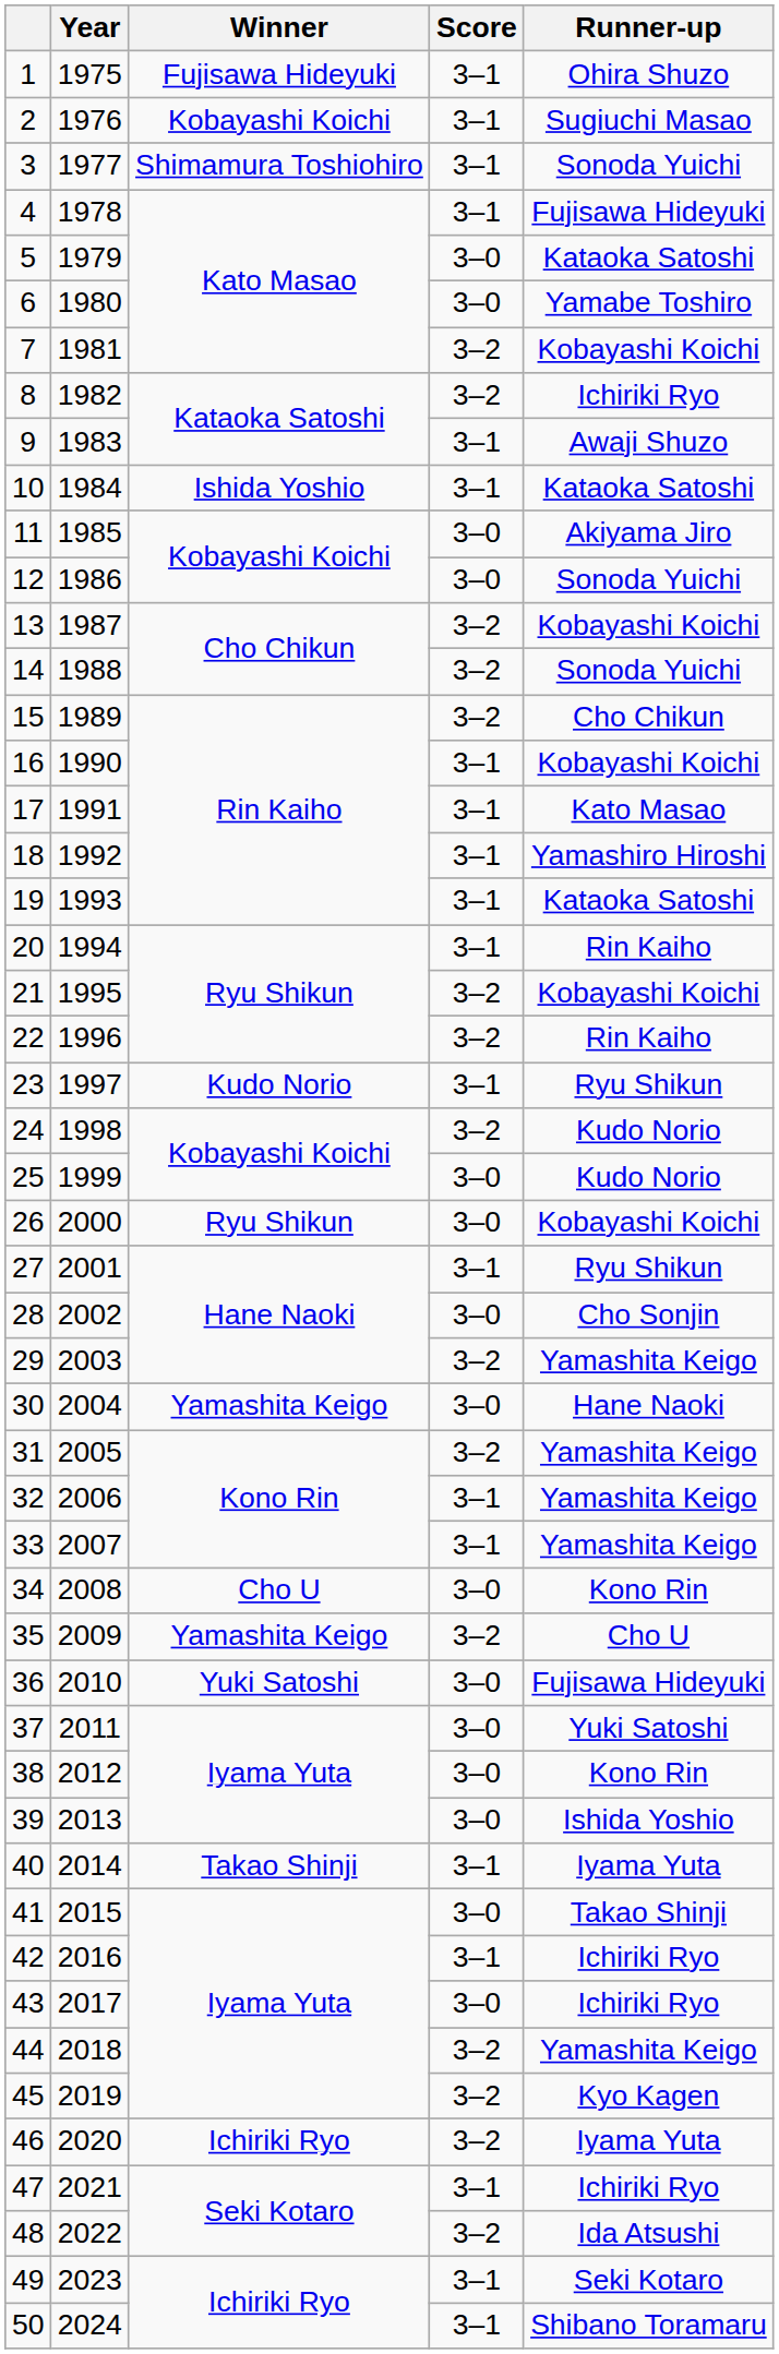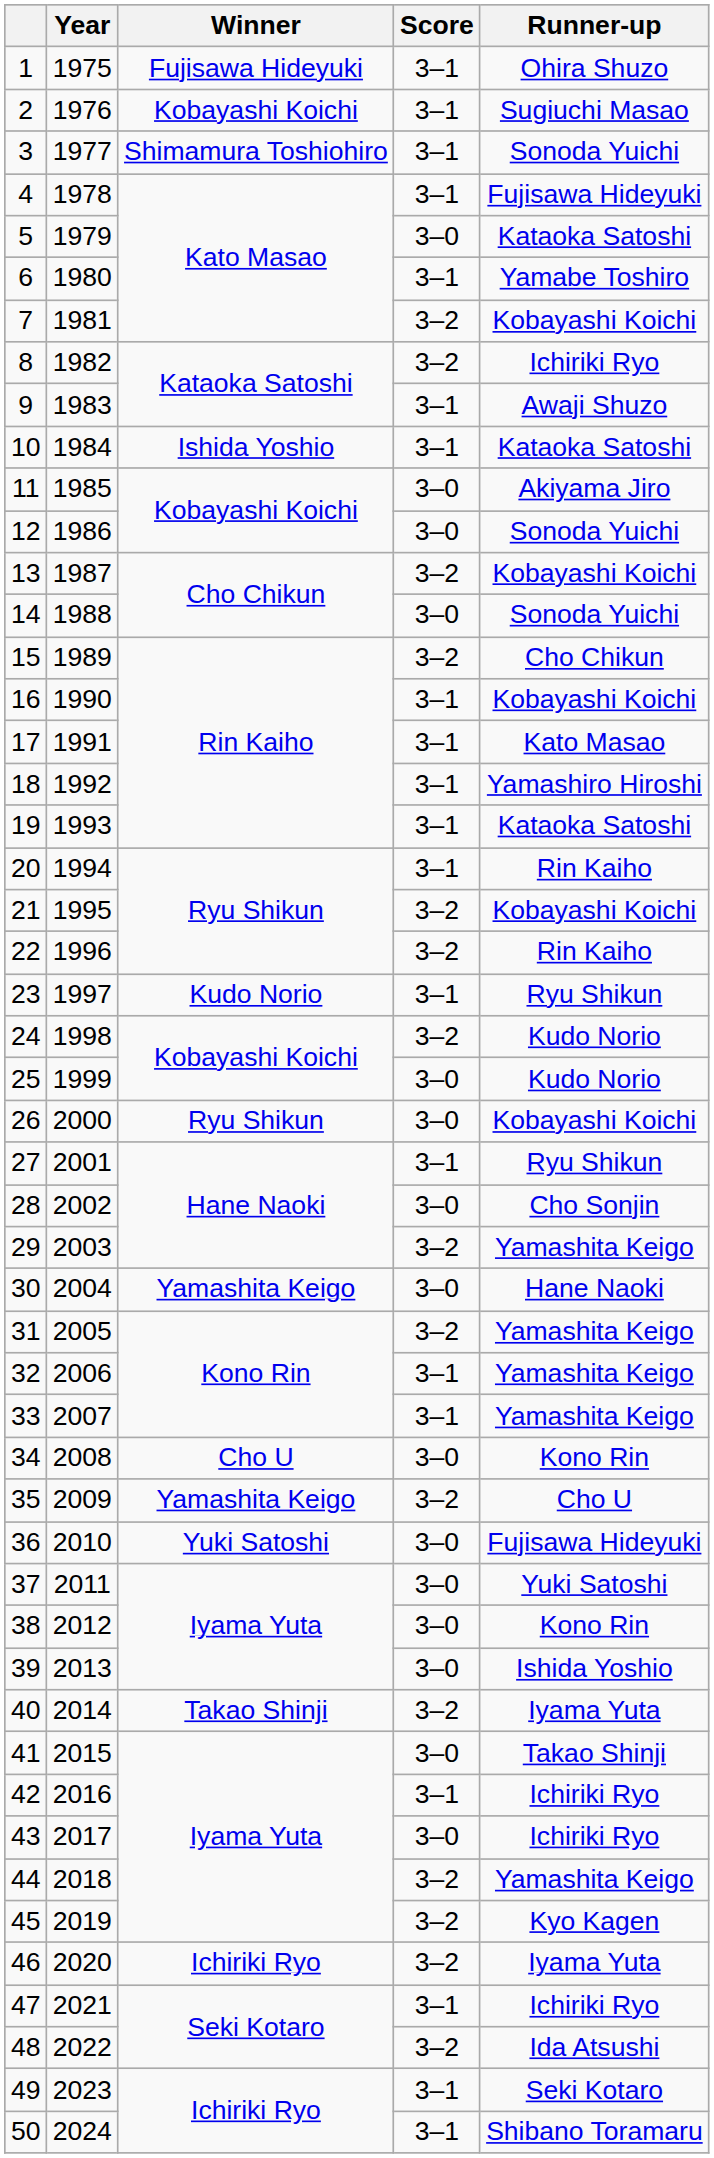 <table class="wikitable sortable" style="text-align: center;">
 <tr>
 <th></th>
 <th>Year</th>
 <th>Winner</th>
 <th>Score</th>
 <th>Runner-up</th>
 </tr>
 <tr>
 <td>1</td>
 <td>1975</td>
 <td><a href='#'>Fujisawa Hideyuki</a></td>
 <td>3–1</td>
 <td><a href='#'>Ohira Shuzo</a></td>
 </tr>
 <tr>
 <td>2</td>
 <td>1976</td>
 <td><a href='#'>Kobayashi Koichi</a></td>
 <td>3–1</td>
 <td><a href='#'>Sugiuchi Masao</a></td>
 </tr>
 <tr>
 <td>3</td>
 <td>1977</td>
 <td><a href='#'>Shimamura Toshiohiro</a></td>
 <td>3–1</td>
 <td><a href='#'>Sonoda Yuichi</a></td>
 </tr>
 <tr>
 <td>4</td>
 <td>1978</td>
 <td rowspan=4><a href='#'>Kato Masao</a></td>
 <td>3–1</td>
 <td><a href='#'>Fujisawa Hideyuki</a></td>
 </tr>
 <tr>
 <td>5</td>
 <td>1979</td>
 <td>3–0</td>
 <td><a href='#'>Kataoka Satoshi</a></td>
 </tr>
 <tr>
 <td>6</td>
 <td>1980</td>
-<td>3–0</td>
+<td>3–1</td>
 <td><a href='#'>Yamabe Toshiro</a></td>
 </tr>
 <tr>
 <td>7</td>
 <td>1981</td>
 <td>3–2</td>
 <td><a href='#'>Kobayashi Koichi</a></td>
 </tr>
 <tr>
 <td>8</td>
 <td>1982</td>
 <td rowspan=2><a href='#'>Kataoka Satoshi</a></td>
 <td>3–2</td>
 <td><a href='#'>Ichiriki Ryo</a></td>
 </tr>
 <tr>
 <td>9</td>
 <td>1983</td>
 <td>3–1</td>
 <td><a href='#'>Awaji Shuzo</a></td>
 </tr>
 <tr>
 <td>10</td>
 <td>1984</td>
 <td><a href='#'>Ishida Yoshio</a></td>
 <td>3–1</td>
 <td><a href='#'>Kataoka Satoshi</a></td>
 </tr>
 <tr>
 <td>11</td>
 <td>1985</td>
 <td rowspan=2><a href='#'>Kobayashi Koichi</a></td>
 <td>3–0</td>
 <td><a href='#'>Akiyama Jiro</a></td>
 </tr>
 <tr>
 <td>12</td>
 <td>1986</td>
 <td>3–0</td>
 <td><a href='#'>Sonoda Yuichi</a></td>
 </tr>
 <tr>
 <td>13</td>
 <td>1987</td>
 <td rowspan=2><a href='#'>Cho Chikun</a></td>
 <td>3–2</td>
 <td><a href='#'>Kobayashi Koichi</a></td>
 </tr>
 <tr>
 <td>14</td>
 <td>1988</td>
-<td>3–2</td>
+<td>3–0</td>
 <td><a href='#'>Sonoda Yuichi</a></td>
 </tr>
 <tr>
 <td>15</td>
 <td>1989</td>
 <td rowspan=5><a href='#'>Rin Kaiho</a></td>
 <td>3–2</td>
 <td><a href='#'>Cho Chikun</a></td>
 </tr>
 <tr>
 <td>16</td>
 <td>1990</td>
 <td>3–1</td>
 <td><a href='#'>Kobayashi Koichi</a></td>
 </tr>
 <tr>
 <td>17</td>
 <td>1991</td>
 <td>3–1</td>
 <td><a href='#'>Kato Masao</a></td>
 </tr>
 <tr>
 <td>18</td>
 <td>1992</td>
 <td>3–1</td>
 <td><a href='#'>Yamashiro Hiroshi</a></td>
 </tr>
 <tr>
 <td>19</td>
 <td>1993</td>
 <td>3–1</td>
 <td><a href='#'>Kataoka Satoshi</a></td>
 </tr>
 <tr>
 <td>20</td>
 <td>1994</td>
 <td rowspan=3><a href='#'>Ryu Shikun</a></td>
 <td>3–1</td>
 <td><a href='#'>Rin Kaiho</a></td>
 </tr>
 <tr>
 <td>21</td>
 <td>1995</td>
 <td>3–2</td>
 <td><a href='#'>Kobayashi Koichi</a></td>
 </tr>
 <tr>
 <td>22</td>
 <td>1996</td>
 <td>3–2</td>
 <td><a href='#'>Rin Kaiho</a></td>
 </tr>
 <tr>
 <td>23</td>
 <td>1997</td>
 <td><a href='#'>Kudo Norio</a></td>
 <td>3–1</td>
 <td><a href='#'>Ryu Shikun</a></td>
 </tr>
 <tr>
 <td>24</td>
 <td>1998</td>
 <td rowspan=2><a href='#'>Kobayashi Koichi</a></td>
 <td>3–2</td>
 <td><a href='#'>Kudo Norio</a></td>
 </tr>
 <tr>
 <td>25</td>
 <td>1999</td>
 <td>3–0</td>
 <td><a href='#'>Kudo Norio</a></td>
 </tr>
 <tr>
 <td>26</td>
 <td>2000</td>
 <td><a href='#'>Ryu Shikun</a></td>
 <td>3–0</td>
 <td><a href='#'>Kobayashi Koichi</a></td>
 </tr>
 <tr>
 <td>27</td>
 <td>2001</td>
 <td rowspan=3><a href='#'>Hane Naoki</a></td>
 <td>3–1</td>
 <td><a href='#'>Ryu Shikun</a></td>
 </tr>
 <tr>
 <td>28</td>
 <td>2002</td>
 <td>3–0</td>
 <td><a href='#'>Cho Sonjin</a></td>
 </tr>
 <tr>
 <td>29</td>
 <td>2003</td>
 <td>3–2</td>
 <td><a href='#'>Yamashita Keigo</a></td>
 </tr>
 <tr>
 <td>30</td>
 <td>2004</td>
 <td><a href='#'>Yamashita Keigo</a></td>
 <td>3–0</td>
 <td><a href='#'>Hane Naoki</a></td>
 </tr>
 <tr>
 <td>31</td>
 <td>2005</td>
 <td rowspan=3><a href='#'>Kono Rin</a></td>
 <td>3–2</td>
 <td><a href='#'>Yamashita Keigo</a></td>
 </tr>
 <tr>
 <td>32</td>
 <td>2006</td>
 <td>3–1</td>
 <td><a href='#'>Yamashita Keigo</a></td>
 </tr>
 <tr>
 <td>33</td>
 <td>2007</td>
 <td>3–1</td>
 <td><a href='#'>Yamashita Keigo</a></td>
 </tr>
 <tr>
 <td>34</td>
 <td>2008</td>
 <td><a href='#'>Cho U</a></td>
 <td>3–0</td>
 <td><a href='#'>Kono Rin</a></td>
 </tr>
 <tr>
 <td>35</td>
 <td>2009</td>
 <td><a href='#'>Yamashita Keigo</a></td>
 <td>3–2</td>
 <td><a href='#'>Cho U</a></td>
 </tr>
 <tr>
 <td>36</td>
 <td>2010</td>
 <td><a href='#'>Yuki Satoshi</a></td>
 <td>3–0</td>
 <td><a href='#'>Fujisawa Hideyuki</a></td>
 </tr>
 <tr>
 <td>37</td>
 <td>2011</td>
 <td rowspan=3><a href='#'>Iyama Yuta</a></td>
 <td>3–0</td>
 <td><a href='#'>Yuki Satoshi</a></td>
 </tr>
 <tr>
 <td>38</td>
 <td>2012</td>
 <td>3–0</td>
 <td><a href='#'>Kono Rin</a></td>
 </tr>
 <tr>
 <td>39</td>
 <td>2013</td>
 <td>3–0</td>
 <td><a href='#'>Ishida Yoshio</a></td>
 </tr>
 <tr>
 <td>40</td>
 <td>2014</td>
 <td><a href='#'>Takao Shinji</a></td>
-<td>3–1</td>
+<td>3–2</td>
 <td><a href='#'>Iyama Yuta</a></td>
 </tr>
 <tr>
 <td>41</td>
 <td>2015</td>
 <td rowspan="5"><a href='#'>Iyama Yuta</a></td>
 <td>3–0</td>
 <td><a href='#'>Takao Shinji</a></td>
 </tr>
 <tr>
 <td>42</td>
 <td>2016</td>
 <td>3–1</td>
 <td><a href='#'>Ichiriki Ryo</a></td>
 </tr>
 <tr>
 <td>43</td>
 <td>2017</td>
 <td>3–0</td>
 <td><a href='#'>Ichiriki Ryo</a></td>
 </tr>
 <tr>
 <td>44</td>
 <td>2018</td>
 <td>3–2</td>
 <td><a href='#'>Yamashita Keigo</a></td>
 </tr>
 <tr>
 <td>45</td>
 <td>2019</td>
 <td>3–2</td>
 <td><a href='#'>Kyo Kagen</a></td>
 </tr>
 <tr>
 <td>46</td>
 <td>2020</td>
 <td><a href='#'>Ichiriki Ryo</a></td>
 <td>3–2</td>
 <td><a href='#'>Iyama Yuta</a></td>
 </tr>
 <tr>
 <td>47</td>
 <td>2021</td>
 <td rowspan="2"><a href='#'>Seki Kotaro</a></td>
 <td>3–1</td>
 <td><a href='#'>Ichiriki Ryo</a></td>
 </tr>
 <tr>
 <td>48</td>
 <td>2022</td>
 <td>3–2</td>
 <td><a href='#'>Ida Atsushi</a></td>
 </tr>
 <tr>
 <td>49</td>
 <td>2023</td>
 <td rowspan="2"><a href='#'>Ichiriki Ryo</a></td>
 <td>3–1</td>
 <td><a href='#'>Seki Kotaro</a></td>
 </tr>
 <tr>
 <td>50</td>
 <td>2024</td>
 <td>3–1</td>
 <td><a href='#'>Shibano Toramaru</a></td>
 </tr>
 </table>
